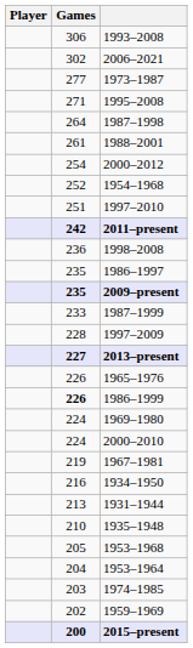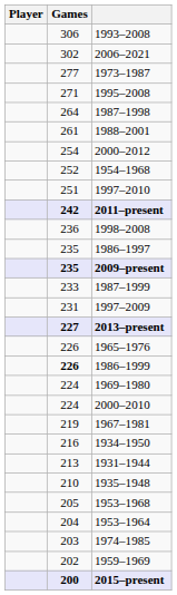 <table class="wikitable sortable" width=35%>
 <tr>
 <th>Player</th>
 <th>Games</th>
 <th></th>
 </tr>
 <tr>
 <td></td>
 <td align=center>306</td>
 <td>1993–2008</td>
 </tr>
 <tr>
 <td></td>
 <td align=center>302</td>
 <td>2006–2021</td>
 </tr>
 <tr>
 <td></td>
 <td align=center>277</td>
 <td>1973–1987</td>
 </tr>
 <tr>
 <td></td>
 <td align=center>271</td>
 <td>1995–2008</td>
 </tr>
 <tr>
 <td></td>
 <td align=center>264</td>
 <td>1987–1998</td>
 </tr>
 <tr>
 <td></td>
 <td align=center>261</td>
 <td>1988–2001</td>
 </tr>
 <tr>
 <td></td>
 <td align=center>254</td>
 <td>2000–2012</td>
 </tr>
 <tr>
 <td></td>
 <td align=center>252</td>
 <td>1954–1968</td>
 </tr>
 <tr>
 <td></td>
 <td align=center>251</td>
 <td>1997–2010</td>
 </tr>
 <tr style=background:#E6E6FA>
 <td><strong></strong></td>
 <td align=center><strong>242</strong></td>
 <td><strong>2011–present</strong></td>
 </tr>
 <tr>
 <td></td>
 <td align=center>236</td>
 <td>1998–2008</td>
 </tr>
 <tr>
 <td></td>
 <td align=center>235</td>
 <td>1986–1997</td>
 </tr>
 <tr style=background:#E6E6FA>
 <td><strong></strong></td>
 <td align=center><strong>235</strong></td>
 <td><strong>2009–present</strong></td>
 </tr>
 <tr>
 <td></td>
 <td align=center>233</td>
 <td>1987–1999</td>
 </tr>
 <tr>
 <td></td>
-<td align=center>228</td>
+<td align=center>231</td>
 <td>1997–2009</td>
 </tr>
 <tr style=background:#E6E6FA>
 <td><strong></strong></td>
 <td align=center><strong>227</strong></td>
 <td><strong>2013–present</strong></td>
 </tr>
 <tr>
 <td></td>
 <td align=center>226</td>
 <td>1965–1976</td>
 </tr>
 <tr>
 <td></td>
 <td align=center><strong>226</strong></td>
 <td>1986–1999</td>
 </tr>
 <tr>
 <td></td>
 <td align=center>224</td>
 <td>1969–1980</td>
 </tr>
 <tr>
 <td></td>
 <td align=center>224</td>
 <td>2000–2010</td>
 </tr>
 <tr>
 <td></td>
 <td align=center>219</td>
 <td>1967–1981</td>
 </tr>
 <tr>
 <td></td>
 <td align=center>216</td>
 <td>1934–1950</td>
 </tr>
 <tr>
 <td></td>
 <td align=center>213</td>
 <td>1931–1944</td>
 </tr>
 <tr>
 <td></td>
 <td align=center>210</td>
 <td>1935–1948</td>
 </tr>
 <tr>
 <td></td>
 <td align=center>205</td>
 <td>1953–1968</td>
 </tr>
 <tr>
 <td></td>
 <td align=center>204</td>
 <td>1953–1964</td>
 </tr>
 <tr>
 <td></td>
 <td align=center>203</td>
 <td>1974–1985</td>
 </tr>
 <tr>
 <td></td>
 <td align=center>202</td>
 <td>1959–1969</td>
 </tr>
 <tr style=background:#E6E6FA>
 <td><strong></strong></td>
 <td align=center><strong>200</strong></td>
 <td><strong>2015–present</strong></td>
 </tr>
 </table>
